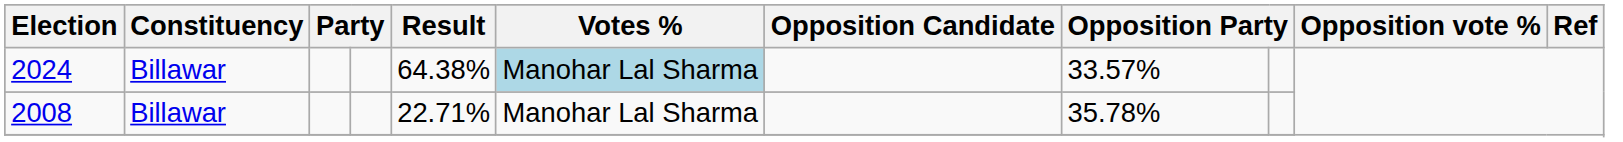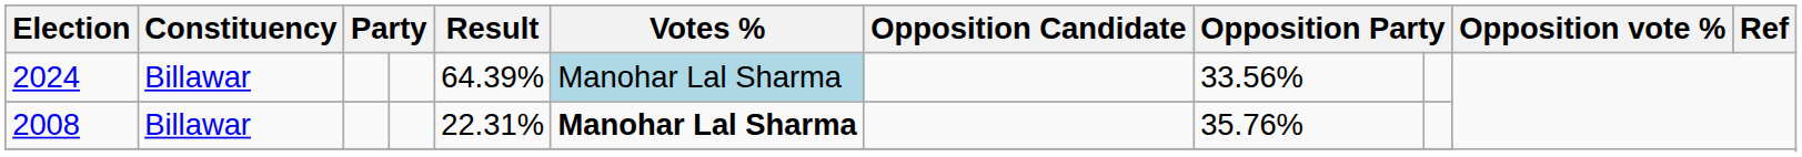 <table class="wikitable sortable">
 <tr>
 <th>Election</th>
 <th>Constituency</th>
 <th colspan="2">Party</th>
 <th>Result</th>
 <th>Votes %</th>
 <th>Opposition Candidate</th>
 <th colspan="2">Opposition Party</th>
 <th>Opposition vote %</th>
 <th>Ref</th>
 </tr>
 <tr>
 <td><a href='#'>2024</a></td>
 <td><a href='#'>Billawar</a></td>
 <td></td>
 <td></td>
-<td>64.38%</td>
+<td>64.39%</td>
 <td style="background: lightblue;">Manohar Lal Sharma</td>
 <td></td>
-<td>33.57%</td>
+<td>33.56%</td>
 <td></td>
 </tr>
 <tr>
 <td><a href='#'>2008</a></td>
 <td><a href='#'>Billawar</a></td>
 <td></td>
 <td></td>
-<td>22.71%</td>
-<td>Manohar Lal Sharma</td>
+<td>22.31%</td>
+<td><strong>Manohar Lal Sharma</strong></td>
 <td></td>
-<td>35.78%</td>
+<td>35.76%</td>
 <td></td>
 </tr>
 <tr>
 </tr>
 </table>
